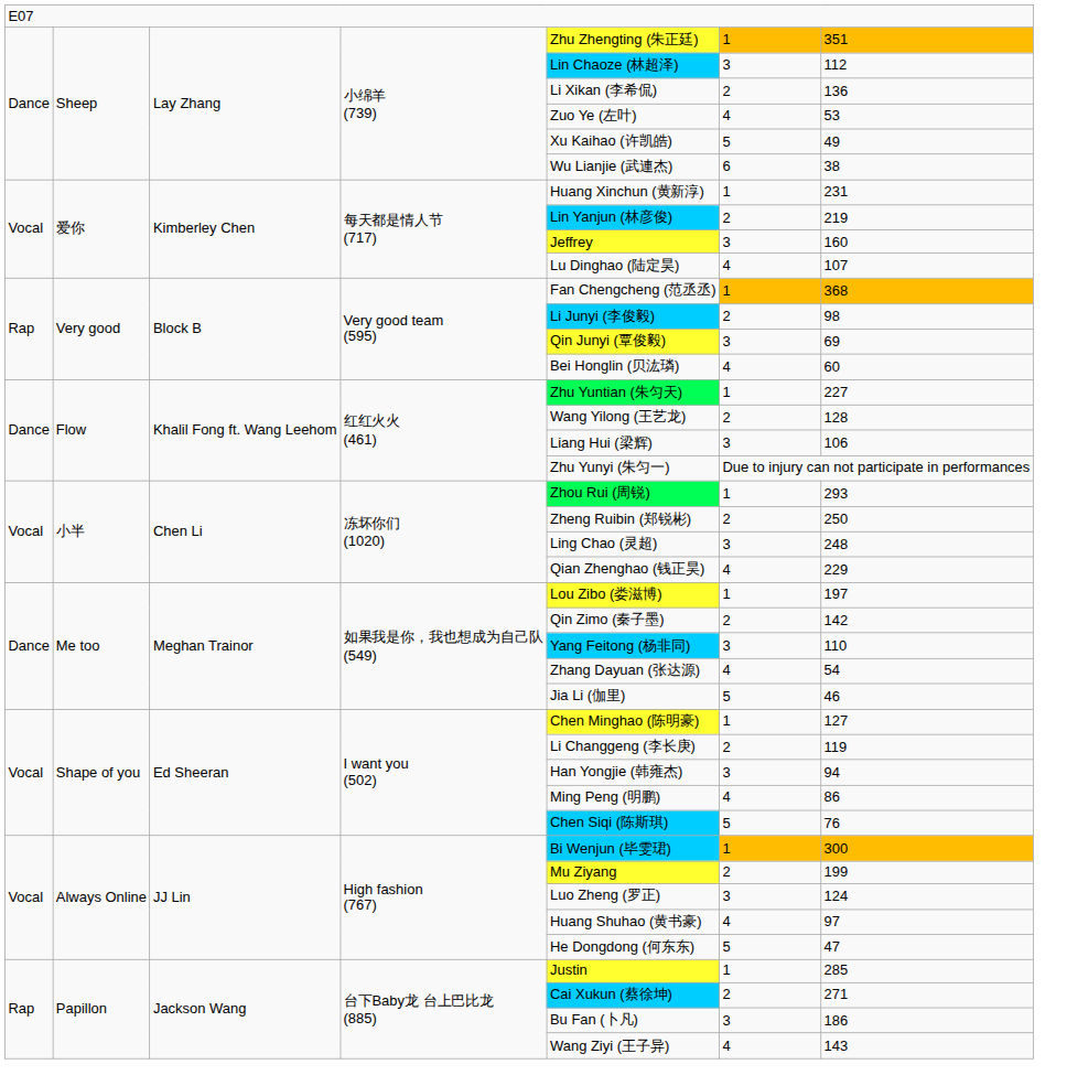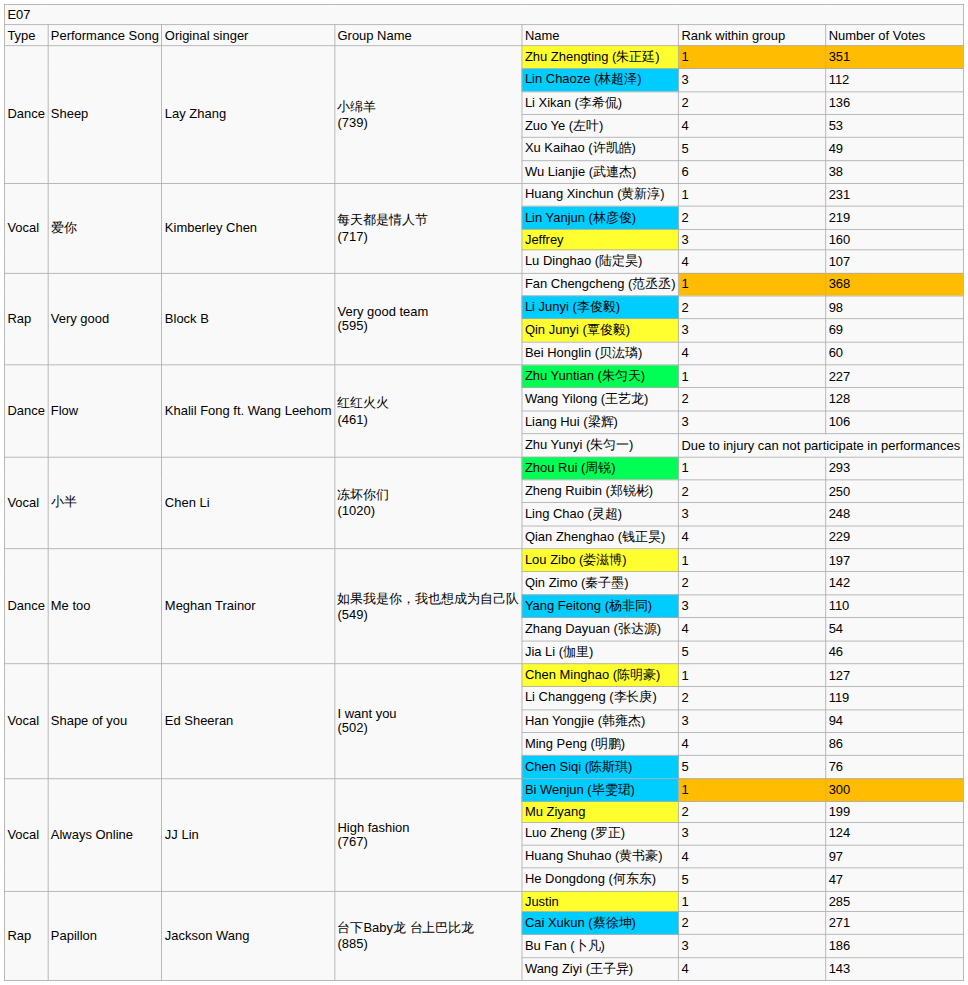 <table class="wikitable mw-collapsible">
 <tr>
 <td colspan="7">E07</td>
+</tr>
+<tr>
+<td>Type</td>
+<td>Performance Song</td>
+<td>Original singer</td>
+<td>Group Name</td>
+<td>Name</td>
+<td>Rank within group</td>
+<td>Number of Votes</td>
 </tr>
 <tr>
 <td rowspan="6">Dance</td>
 <td rowspan="6">Sheep</td>
 <td rowspan="6">Lay Zhang</td>
 <td rowspan="6">小绵羊<br>(739)</td>
 <td style=background:#FFFF2F;>Zhu Zhengting (朱正廷)</td>
 <td style=background:#FFBC00;>1</td>
 <td style=background:#FFBC00;>351</td>
 </tr>
 <tr>
 <td style=background:#00CDFF;>Lin Chaoze (林超泽)</td>
 <td>3</td>
 <td>112</td>
 </tr>
 <tr>
 <td>Li Xikan (李希侃)</td>
 <td>2</td>
 <td>136</td>
 </tr>
 <tr>
 <td>Zuo Ye (左叶)</td>
 <td>4</td>
 <td>53</td>
 </tr>
 <tr>
 <td>Xu Kaihao (许凯皓)</td>
 <td>5</td>
 <td>49</td>
 </tr>
 <tr>
 <td>Wu Lianjie (武連杰)</td>
 <td>6</td>
 <td>38</td>
 </tr>
 <tr>
 <td rowspan="4">Vocal</td>
 <td rowspan="4">爱你</td>
 <td rowspan="4">Kimberley Chen</td>
 <td rowspan="4">每天都是情人节<br>(717)</td>
 <td>Huang Xinchun (黄新淳)</td>
 <td>1</td>
 <td>231</td>
 </tr>
 <tr>
 <td style=background:#00CDFF;>Lin Yanjun (林彦俊)</td>
 <td>2</td>
 <td>219</td>
 </tr>
 <tr>
 <td style=background:#FFFF2F;>Jeffrey</td>
 <td>3</td>
 <td>160</td>
 </tr>
 <tr>
 <td>Lu Dinghao (陆定昊)</td>
 <td>4</td>
 <td>107</td>
 </tr>
 <tr>
 <td rowspan="4">Rap</td>
 <td rowspan="4">Very good</td>
 <td rowspan="4">Block B</td>
 <td rowspan="4">Very good team<br>(595)</td>
 <td>Fan Chengcheng (范丞丞)</td>
 <td style=background:#FFBC00;>1</td>
 <td style=background:#FFBC00;>368</td>
 </tr>
 <tr>
 <td style=background:#00CDFF;>Li Junyi (李俊毅)</td>
 <td>2</td>
 <td>98</td>
 </tr>
 <tr>
 <td style=background:#FFFF2F;>Qin Junyi (覃俊毅)</td>
 <td>3</td>
 <td>69</td>
 </tr>
 <tr>
 <td>Bei Honglin (贝汯璘)</td>
 <td>4</td>
 <td>60</td>
 </tr>
 <tr>
 <td rowspan="4">Dance</td>
 <td rowspan="4">Flow</td>
 <td rowspan="4">Khalil Fong ft. Wang Leehom</td>
 <td rowspan="4">红红火火<br>(461)</td>
 <td style=background:#00FF55;>Zhu Yuntian (朱匀天)</td>
 <td>1</td>
 <td>227</td>
 </tr>
 <tr>
 <td>Wang Yilong (王艺龙)</td>
 <td>2</td>
 <td>128</td>
 </tr>
 <tr>
 <td>Liang Hui (梁辉)</td>
 <td>3</td>
 <td>106</td>
 </tr>
 <tr>
 <td>Zhu Yunyi (朱匀一)</td>
 <td colspan="2">Due to injury can not participate in performances</td>
 </tr>
 <tr>
 <td rowspan="4">Vocal</td>
 <td rowspan="4">小半</td>
 <td rowspan="4">Chen Li</td>
 <td rowspan="4">冻坏你们<br>(1020)</td>
 <td style=background:#00FF55;>Zhou Rui (周锐)</td>
 <td>1</td>
 <td>293</td>
 </tr>
 <tr>
 <td>Zheng Ruibin (郑锐彬)</td>
 <td>2</td>
 <td>250</td>
 </tr>
 <tr>
 <td>Ling Chao (灵超)</td>
 <td>3</td>
 <td>248</td>
 </tr>
 <tr>
 <td>Qian Zhenghao (钱正昊)</td>
 <td>4</td>
 <td>229</td>
 </tr>
 <tr>
 <td rowspan="5">Dance</td>
 <td rowspan="5">Me too</td>
 <td rowspan="5">Meghan  Trainor</td>
 <td rowspan="5">如果我是你，我也想成为自己队<br>(549)</td>
 <td style=background:#FFFF2F;>Lou Zibo (娄滋博)</td>
 <td>1</td>
 <td>197</td>
 </tr>
 <tr>
 <td>Qin Zimo (秦子墨)</td>
 <td>2</td>
 <td>142</td>
 </tr>
 <tr>
 <td style=background:#00CDFF;>Yang Feitong (杨非同)</td>
 <td>3</td>
 <td>110</td>
 </tr>
 <tr>
 <td>Zhang Dayuan (张达源)</td>
 <td>4</td>
 <td>54</td>
 </tr>
 <tr>
 <td>Jia Li (伽里)</td>
 <td>5</td>
 <td>46</td>
 </tr>
 <tr>
 <td rowspan="5">Vocal</td>
 <td rowspan="5">Shape of you</td>
 <td rowspan="5">Ed Sheeran</td>
 <td rowspan="5">I want you<br>(502)</td>
 <td style=background:#FFFF2F;>Chen Minghao (陈明豪)</td>
 <td>1</td>
 <td>127</td>
 </tr>
 <tr>
 <td>Li Changgeng (李长庚)</td>
 <td>2</td>
 <td>119</td>
 </tr>
 <tr>
 <td>Han Yongjie (韩雍杰)</td>
 <td>3</td>
 <td>94</td>
 </tr>
 <tr>
 <td>Ming Peng (明鹏)</td>
 <td>4</td>
 <td>86</td>
 </tr>
 <tr>
 <td style=background:#00CDFF;>Chen Siqi (陈斯琪)</td>
 <td>5</td>
 <td>76</td>
 </tr>
 <tr>
 <td rowspan="5">Vocal</td>
 <td rowspan="5">Always Online</td>
 <td rowspan="5">JJ Lin</td>
 <td rowspan="5">High fashion<br>(767)</td>
 <td style=background:#00CDFF;>Bi Wenjun (毕雯珺)</td>
 <td style=background:#FFBC00;>1</td>
 <td style=background:#FFBC00;>300</td>
 </tr>
 <tr>
 <td style=background:#FFFF2F;>Mu Ziyang</td>
 <td>2</td>
 <td>199</td>
 </tr>
 <tr>
 <td>Luo Zheng (罗正)</td>
 <td>3</td>
 <td>124</td>
 </tr>
 <tr>
 <td>Huang Shuhao (黄书豪)</td>
 <td>4</td>
 <td>97</td>
 </tr>
 <tr>
 <td>He Dongdong (何东东)</td>
 <td>5</td>
 <td>47</td>
 </tr>
 <tr>
 <td rowspan="4">Rap</td>
 <td rowspan="4">Papillon</td>
 <td rowspan="4">Jackson Wang</td>
 <td rowspan="4">台下Baby龙 台上巴比龙<br>(885)</td>
 <td style=background:#FFFF2F;>Justin</td>
 <td>1</td>
 <td>285</td>
 </tr>
 <tr>
 <td style=background:#00CDFF;>Cai Xukun (蔡徐坤)</td>
 <td>2</td>
 <td>271</td>
 </tr>
 <tr>
 <td>Bu Fan (卜凡)</td>
 <td>3</td>
 <td>186</td>
 </tr>
 <tr>
 <td>Wang Ziyi (王子异)</td>
 <td>4</td>
 <td>143</td>
 </tr>
 </table>
